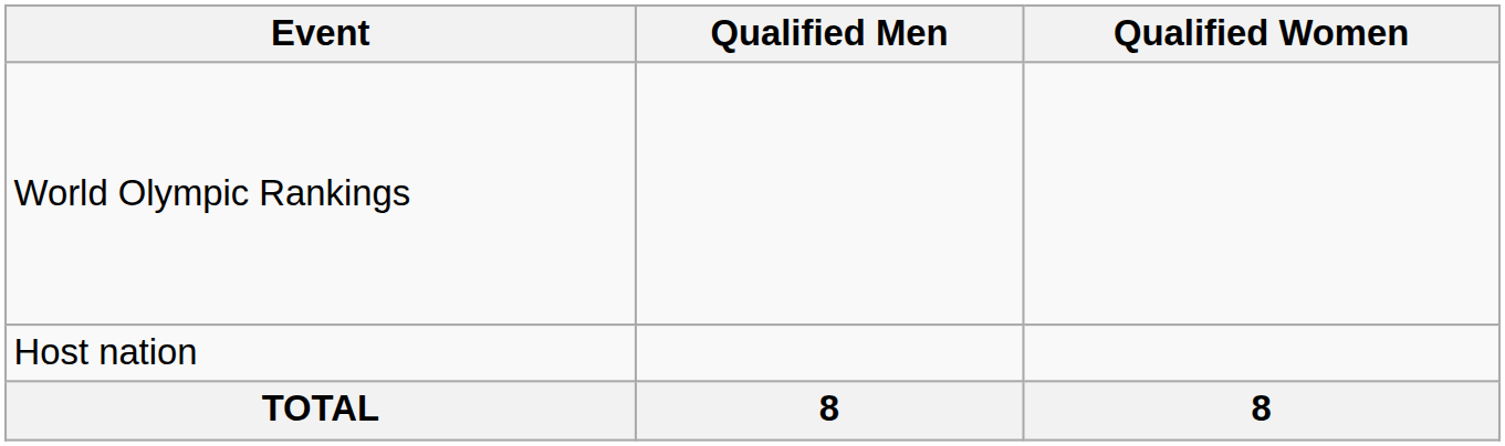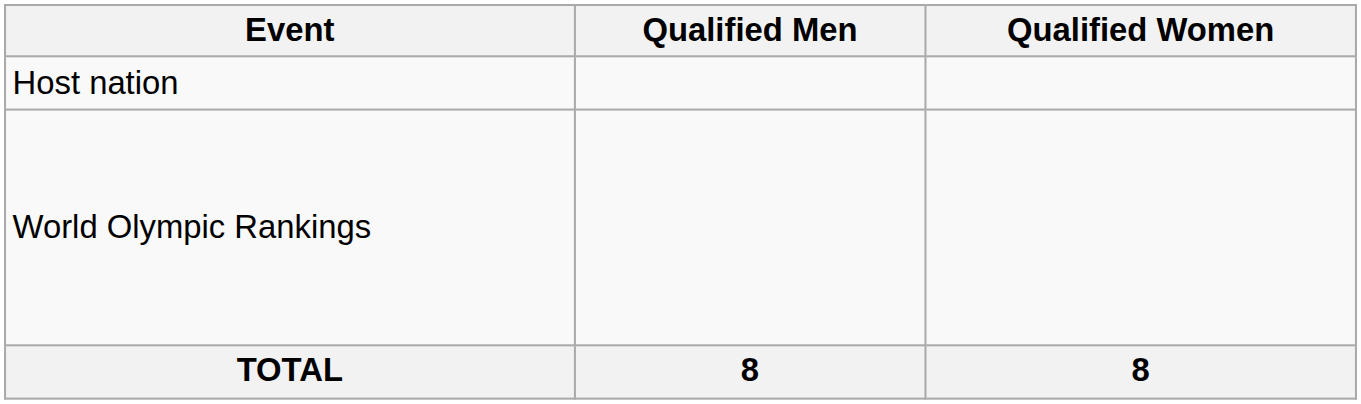 <table class="wikitable" width=660>
 <tr>
 <th>Event</th>
 <th>Qualified Men</th>
 <th>Qualified Women</th>
 </tr>
 <tr>
+<td>Host nation</td>
+<td></td>
+<td></td>
+</tr>
+<tr>
 <td>World Olympic Rankings</td>
 <td><br><br><br><br><br><br></td>
 <td><br><br><br><br><br><br></td>
-</tr>
-<tr>
-<td>Host nation</td>
-<td></td>
-<td></td>
 </tr>
 <tr>
 <th>TOTAL</th>
 <th>8</th>
 <th>8</th>
 </tr>
 </table>
